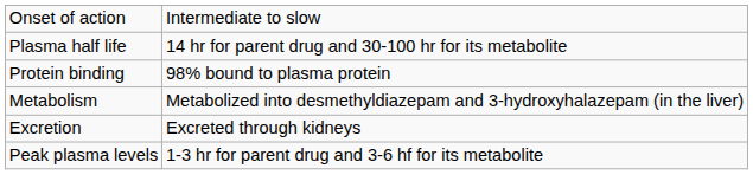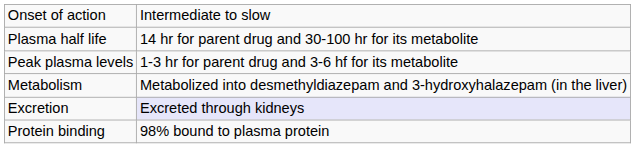 <table class="wikitable">
 <tr>
 <td>Onset of action</td>
 <td>Intermediate to slow</td>
 </tr>
 <tr>
 <td>Plasma half life</td>
 <td>14 hr for parent drug and 30-100 hr for its metabolite</td>
 </tr>
 <tr>
-<td>Protein binding</td>
-<td>98% bound to plasma protein</td>
+<td>Peak plasma levels</td>
+<td>1-3 hr for parent drug and 3-6 hf for its metabolite</td>
 </tr>
 <tr>
 <td>Metabolism</td>
 <td>Metabolized into desmethyldiazepam and 3-hydroxyhalazepam (in the liver)</td>
 </tr>
 <tr>
 <td>Excretion</td>
-<td>Excreted through kidneys</td>
+<td style="background: lavender;">Excreted through kidneys</td>
 </tr>
 <tr>
-<td>Peak plasma levels</td>
-<td>1-3 hr for parent drug and 3-6 hf for its metabolite</td>
+<td>Protein binding</td>
+<td>98% bound to plasma protein</td>
 </tr>
 </table>
